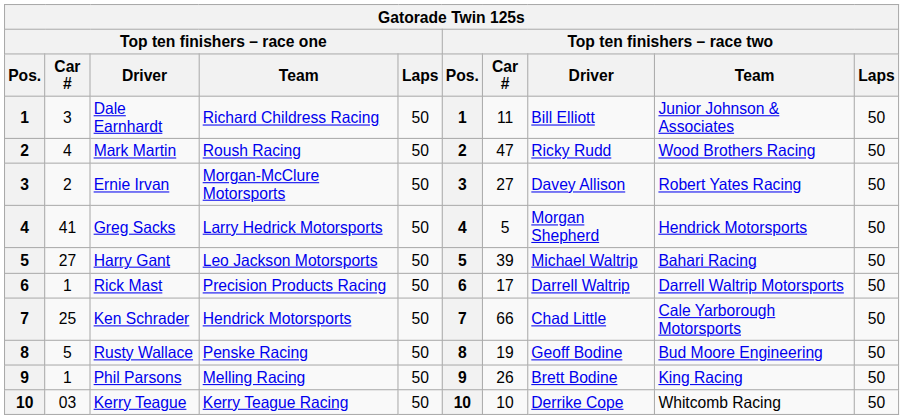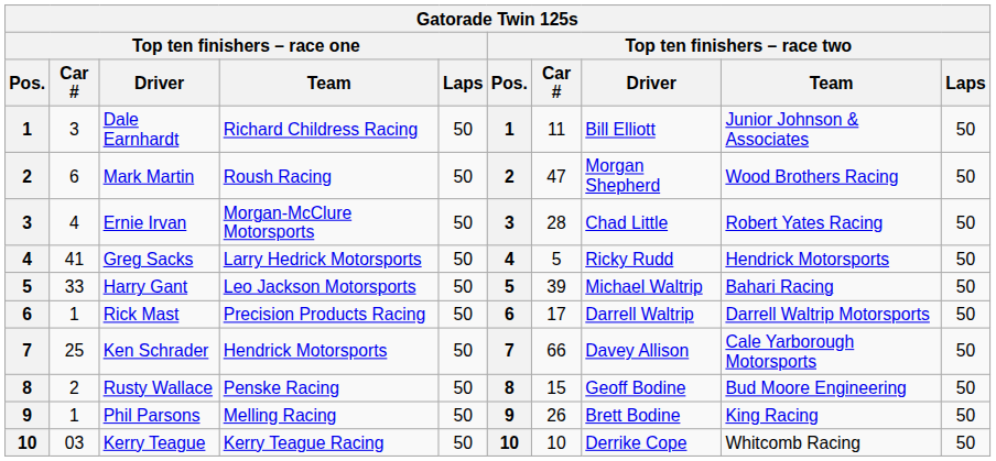 <table class="wikitable" style="font-size:95%;">
 <tr>
 <th colspan=10>Gatorade Twin 125s</th>
 </tr>
 <tr>
 <th colspan=5>Top ten finishers – race one</th>
 <th colspan=5>Top ten finishers – race two</th>
 </tr>
 <tr>
 <th>Pos.</th>
 <th>Car #</th>
 <th>Driver</th>
 <th>Team</th>
 <th>Laps</th>
 <th>Pos.</th>
 <th>Car #</th>
 <th>Driver</th>
 <th>Team</th>
 <th>Laps</th>
 </tr>
 <tr>
 <th>1</th>
 <td align=center>3</td>
 <td><a href='#'>Dale Earnhardt</a></td>
 <td><a href='#'>Richard Childress Racing</a></td>
 <td align=center>50</td>
 <th>1</th>
 <td align=center>11</td>
 <td><a href='#'>Bill Elliott</a></td>
 <td><a href='#'>Junior Johnson & Associates</a></td>
 <td align=center>50</td>
 </tr>
 <tr>
 <th>2</th>
-<td align=center>4</td>
+<td align=center>6</td>
 <td><a href='#'>Mark Martin</a></td>
 <td><a href='#'>Roush Racing</a></td>
 <td align=center>50</td>
 <th>2</th>
 <td align=center>47</td>
-<td><a href='#'>Ricky Rudd</a></td>
+<td><a href='#'>Morgan Shepherd</a></td>
 <td><a href='#'>Wood Brothers Racing</a></td>
 <td align=center>50</td>
 </tr>
 <tr>
 <th>3</th>
-<td align=center>2</td>
+<td align=center>4</td>
 <td><a href='#'>Ernie Irvan</a></td>
 <td><a href='#'>Morgan-McClure Motorsports</a></td>
 <td align=center>50</td>
 <th>3</th>
-<td align=center>27</td>
-<td><a href='#'>Davey Allison</a></td>
+<td align=center>28</td>
+<td><a href='#'>Chad Little</a></td>
 <td><a href='#'>Robert Yates Racing</a></td>
 <td align=center>50</td>
 </tr>
 <tr>
 <th>4</th>
 <td align=center>41</td>
 <td><a href='#'>Greg Sacks</a></td>
 <td><a href='#'>Larry Hedrick Motorsports</a></td>
 <td align=center>50</td>
 <th>4</th>
 <td align=center>5</td>
-<td><a href='#'>Morgan Shepherd</a></td>
+<td><a href='#'>Ricky Rudd</a></td>
 <td><a href='#'>Hendrick Motorsports</a></td>
 <td align=center>50</td>
 </tr>
 <tr>
 <th>5</th>
-<td align=center>27</td>
+<td align=center>33</td>
 <td><a href='#'>Harry Gant</a></td>
 <td><a href='#'>Leo Jackson Motorsports</a></td>
 <td align=center>50</td>
 <th>5</th>
 <td align=center>39</td>
 <td><a href='#'>Michael Waltrip</a></td>
 <td><a href='#'>Bahari Racing</a></td>
 <td align=center>50</td>
 </tr>
 <tr>
 <th>6</th>
 <td align=center>1</td>
 <td><a href='#'>Rick Mast</a></td>
 <td><a href='#'>Precision Products Racing</a></td>
 <td align=center>50</td>
 <th>6</th>
 <td align=center>17</td>
 <td><a href='#'>Darrell Waltrip</a></td>
 <td><a href='#'>Darrell Waltrip Motorsports</a></td>
 <td align=center>50</td>
 </tr>
 <tr>
 <th>7</th>
 <td align=center>25</td>
 <td><a href='#'>Ken Schrader</a></td>
 <td><a href='#'>Hendrick Motorsports</a></td>
 <td align=center>50</td>
 <th>7</th>
 <td align=center>66</td>
-<td><a href='#'>Chad Little</a></td>
+<td><a href='#'>Davey Allison</a></td>
 <td><a href='#'>Cale Yarborough Motorsports</a></td>
 <td align=center>50</td>
 </tr>
 <tr>
 <th>8</th>
-<td align=center>5</td>
+<td align=center>2</td>
 <td><a href='#'>Rusty Wallace</a></td>
 <td><a href='#'>Penske Racing</a></td>
 <td align=center>50</td>
 <th>8</th>
-<td align=center>19</td>
+<td align=center>15</td>
 <td><a href='#'>Geoff Bodine</a></td>
 <td><a href='#'>Bud Moore Engineering</a></td>
 <td align=center>50</td>
 </tr>
 <tr>
 <th>9</th>
 <td align=center>1</td>
 <td><a href='#'>Phil Parsons</a></td>
 <td><a href='#'>Melling Racing</a></td>
 <td align=center>50</td>
 <th>9</th>
 <td align=center>26</td>
 <td><a href='#'>Brett Bodine</a></td>
 <td><a href='#'>King Racing</a></td>
 <td align=center>50</td>
 </tr>
 <tr>
 <th>10</th>
 <td align=center>03</td>
 <td><a href='#'>Kerry Teague</a></td>
 <td><a href='#'>Kerry Teague Racing</a></td>
 <td align=center>50</td>
 <th>10</th>
 <td align=center>10</td>
 <td><a href='#'>Derrike Cope</a></td>
 <td>Whitcomb Racing</td>
 <td align=center>50</td>
 </tr>
 </table>
